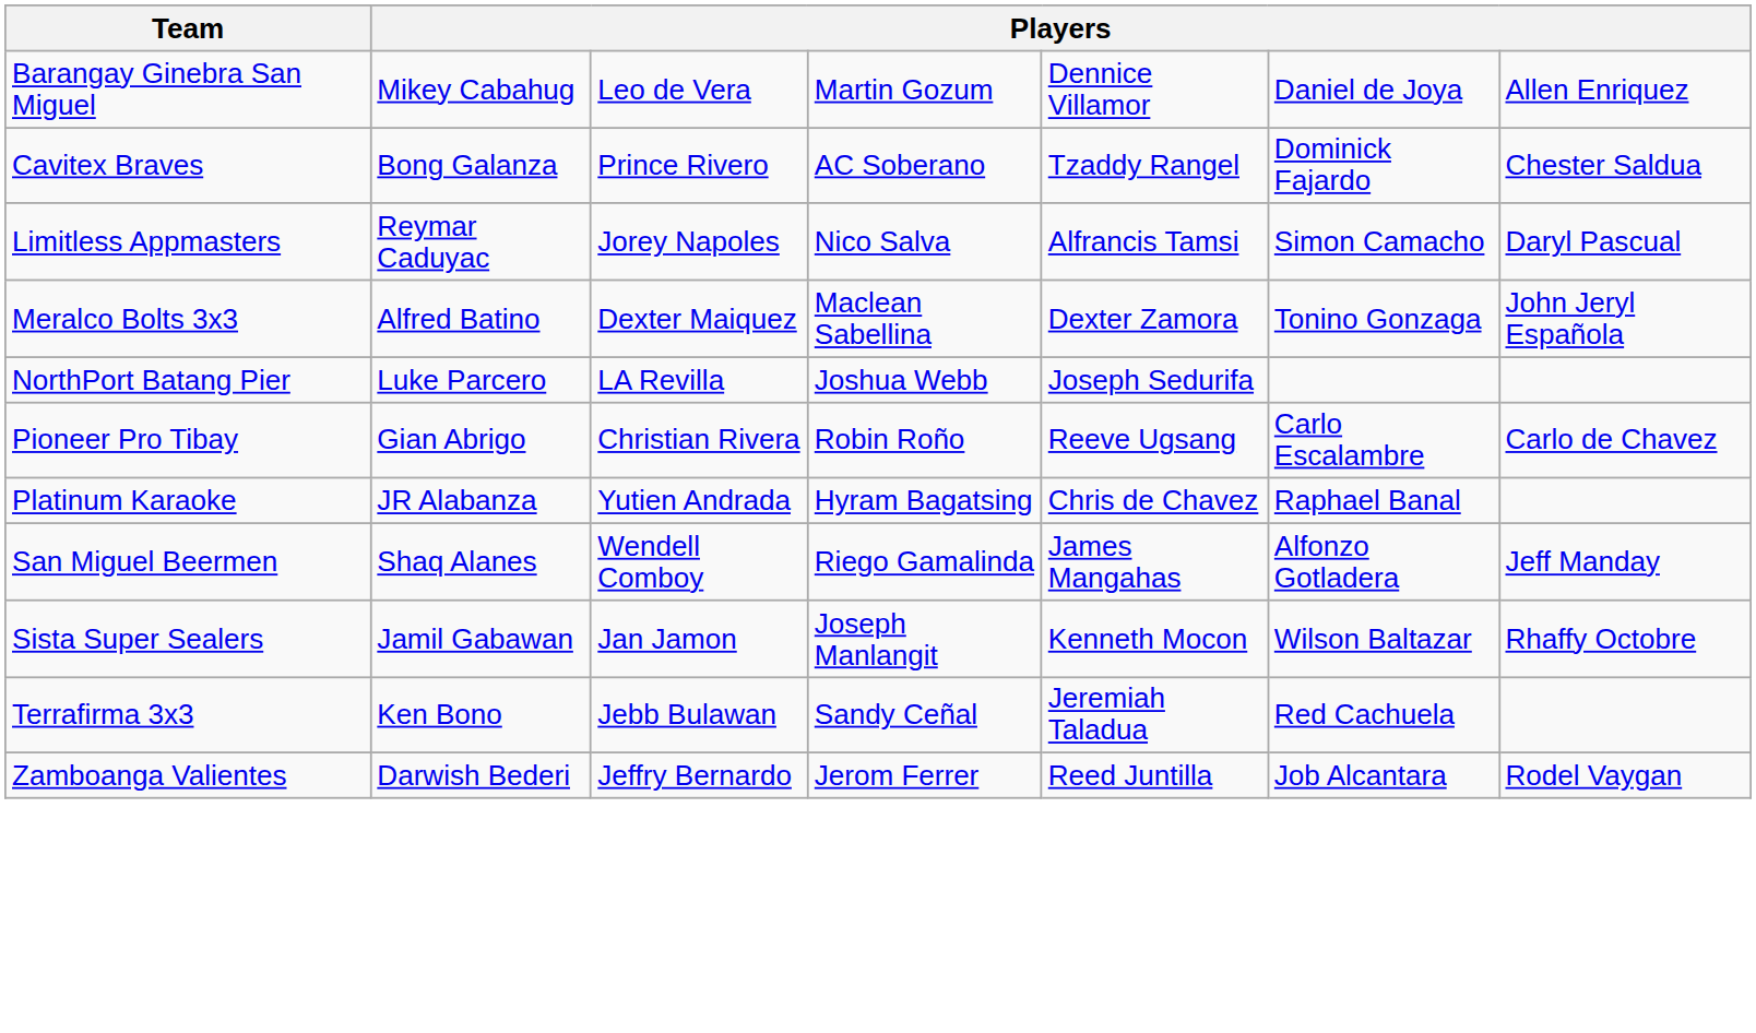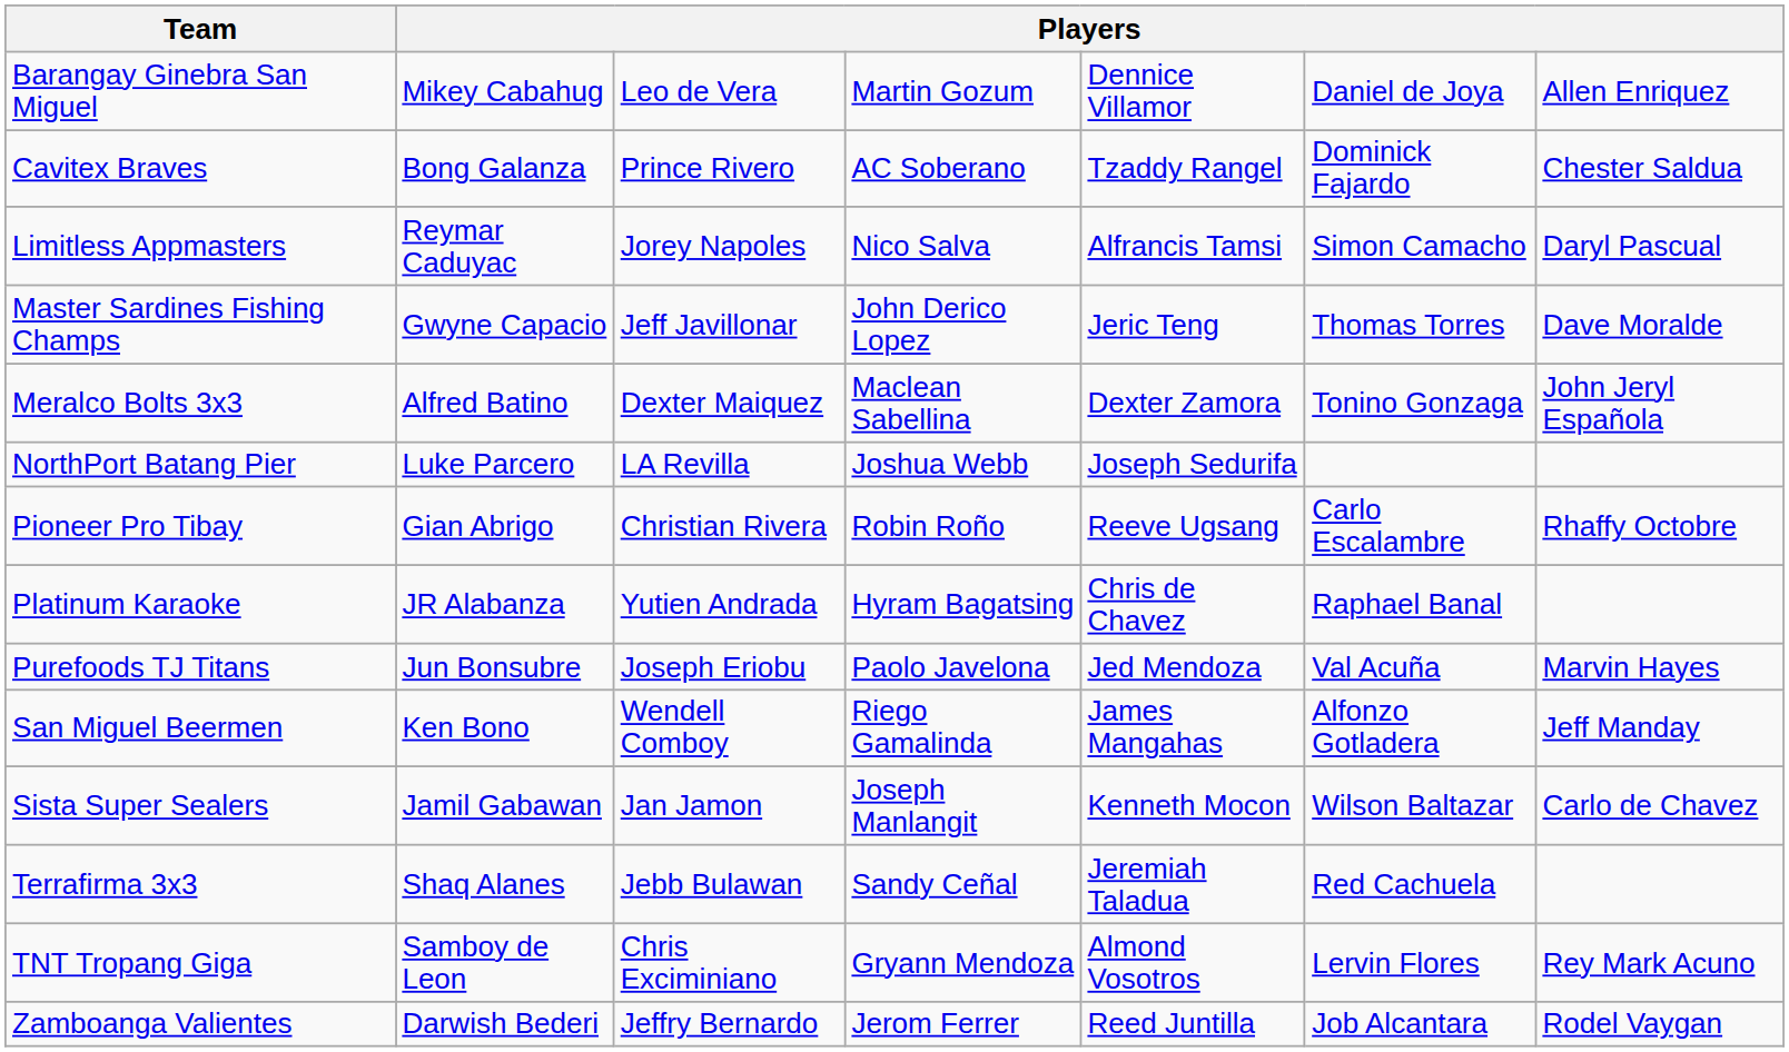 <table class="wikitable" style="font-size:90%; width:100%">
 <tr>
 <th>Team</th>
 <th colspan="6">Players</th>
 </tr>
 <tr>
 <td><a href='#'>Barangay Ginebra San Miguel</a></td>
 <td><a href='#'>Mikey Cabahug</a></td>
 <td><a href='#'>Leo de Vera</a></td>
 <td><a href='#'>Martin Gozum</a></td>
 <td><a href='#'>Dennice Villamor</a></td>
 <td><a href='#'>Daniel de Joya</a></td>
 <td><a href='#'>Allen Enriquez</a></td>
 </tr>
 <tr>
 <td><a href='#'>Cavitex Braves</a></td>
 <td><a href='#'>Bong Galanza</a></td>
 <td><a href='#'>Prince Rivero</a></td>
 <td><a href='#'>AC Soberano</a></td>
 <td><a href='#'>Tzaddy Rangel</a></td>
 <td><a href='#'>Dominick Fajardo</a></td>
 <td><a href='#'>Chester Saldua</a></td>
 </tr>
 <tr>
 <td><a href='#'>Limitless Appmasters</a></td>
 <td><a href='#'>Reymar Caduyac</a></td>
 <td><a href='#'>Jorey Napoles</a></td>
 <td><a href='#'>Nico Salva</a></td>
 <td><a href='#'>Alfrancis Tamsi</a></td>
 <td><a href='#'>Simon Camacho</a></td>
 <td><a href='#'>Daryl Pascual</a></td>
 </tr>
 <tr>
+<td><a href='#'>Master Sardines Fishing Champs</a></td>
+<td><a href='#'>Gwyne Capacio</a></td>
+<td><a href='#'>Jeff Javillonar</a></td>
+<td><a href='#'>John Derico Lopez</a></td>
+<td><a href='#'>Jeric Teng</a></td>
+<td><a href='#'>Thomas Torres</a></td>
+<td><a href='#'>Dave Moralde</a></td>
+</tr>
+<tr>
 <td><a href='#'>Meralco Bolts 3x3</a></td>
 <td><a href='#'>Alfred Batino</a></td>
 <td><a href='#'>Dexter Maiquez</a></td>
 <td><a href='#'>Maclean Sabellina</a></td>
 <td><a href='#'>Dexter Zamora</a></td>
 <td><a href='#'>Tonino Gonzaga</a></td>
 <td><a href='#'>John Jeryl Española</a></td>
 </tr>
 <tr>
 <td><a href='#'>NorthPort Batang Pier</a></td>
 <td><a href='#'>Luke Parcero</a></td>
 <td><a href='#'>LA Revilla</a></td>
 <td><a href='#'>Joshua Webb</a></td>
 <td><a href='#'>Joseph Sedurifa</a></td>
 <td></td>
 <td></td>
 </tr>
 <tr>
 <td><a href='#'>Pioneer Pro Tibay</a></td>
 <td><a href='#'>Gian Abrigo</a></td>
 <td><a href='#'>Christian Rivera</a></td>
 <td><a href='#'>Robin Roño</a></td>
 <td><a href='#'>Reeve Ugsang</a></td>
 <td><a href='#'>Carlo Escalambre</a></td>
-<td><a href='#'>Carlo de Chavez</a></td>
+<td><a href='#'>Rhaffy Octobre</a></td>
 </tr>
 <tr>
 <td><a href='#'>Platinum Karaoke</a></td>
 <td><a href='#'>JR Alabanza</a></td>
 <td><a href='#'>Yutien Andrada</a></td>
 <td><a href='#'>Hyram Bagatsing</a></td>
 <td><a href='#'>Chris de Chavez</a></td>
 <td><a href='#'>Raphael Banal</a></td>
 <td></td>
 </tr>
 <tr>
+<td><a href='#'>Purefoods TJ Titans</a></td>
+<td><a href='#'>Jun Bonsubre</a></td>
+<td><a href='#'>Joseph Eriobu</a></td>
+<td><a href='#'>Paolo Javelona</a></td>
+<td><a href='#'>Jed Mendoza</a></td>
+<td><a href='#'>Val Acuña</a></td>
+<td><a href='#'>Marvin Hayes</a></td>
+</tr>
+<tr>
 <td><a href='#'>San Miguel Beermen</a></td>
-<td><a href='#'>Shaq Alanes</a></td>
+<td><a href='#'>Ken Bono</a></td>
 <td><a href='#'>Wendell Comboy</a></td>
 <td><a href='#'>Riego Gamalinda</a></td>
 <td><a href='#'>James Mangahas</a></td>
 <td><a href='#'>Alfonzo Gotladera</a></td>
 <td><a href='#'>Jeff Manday</a></td>
 </tr>
 <tr>
 <td><a href='#'>Sista Super Sealers</a></td>
 <td><a href='#'>Jamil Gabawan</a></td>
 <td><a href='#'>Jan Jamon</a></td>
 <td><a href='#'>Joseph Manlangit</a></td>
 <td><a href='#'>Kenneth Mocon</a></td>
 <td><a href='#'>Wilson Baltazar</a></td>
-<td><a href='#'>Rhaffy Octobre</a></td>
+<td><a href='#'>Carlo de Chavez</a></td>
 </tr>
 <tr>
 <td><a href='#'>Terrafirma 3x3</a></td>
-<td><a href='#'>Ken Bono</a></td>
+<td><a href='#'>Shaq Alanes</a></td>
 <td><a href='#'>Jebb Bulawan</a></td>
 <td><a href='#'>Sandy Ceñal</a></td>
 <td><a href='#'>Jeremiah Taladua</a></td>
 <td><a href='#'>Red Cachuela</a></td>
 <td></td>
+</tr>
+<tr>
+<td><a href='#'>TNT Tropang Giga</a></td>
+<td><a href='#'>Samboy de Leon</a></td>
+<td><a href='#'>Chris Exciminiano</a></td>
+<td><a href='#'>Gryann Mendoza</a></td>
+<td><a href='#'>Almond Vosotros</a></td>
+<td><a href='#'>Lervin Flores</a></td>
+<td><a href='#'>Rey Mark Acuno</a></td>
 </tr>
 <tr>
 <td><a href='#'>Zamboanga Valientes</a></td>
 <td><a href='#'>Darwish Bederi</a></td>
 <td><a href='#'>Jeffry Bernardo</a></td>
 <td><a href='#'>Jerom Ferrer</a></td>
 <td><a href='#'>Reed Juntilla</a></td>
 <td><a href='#'>Job Alcantara</a></td>
 <td><a href='#'>Rodel Vaygan</a></td>
 </tr>
 </table>
